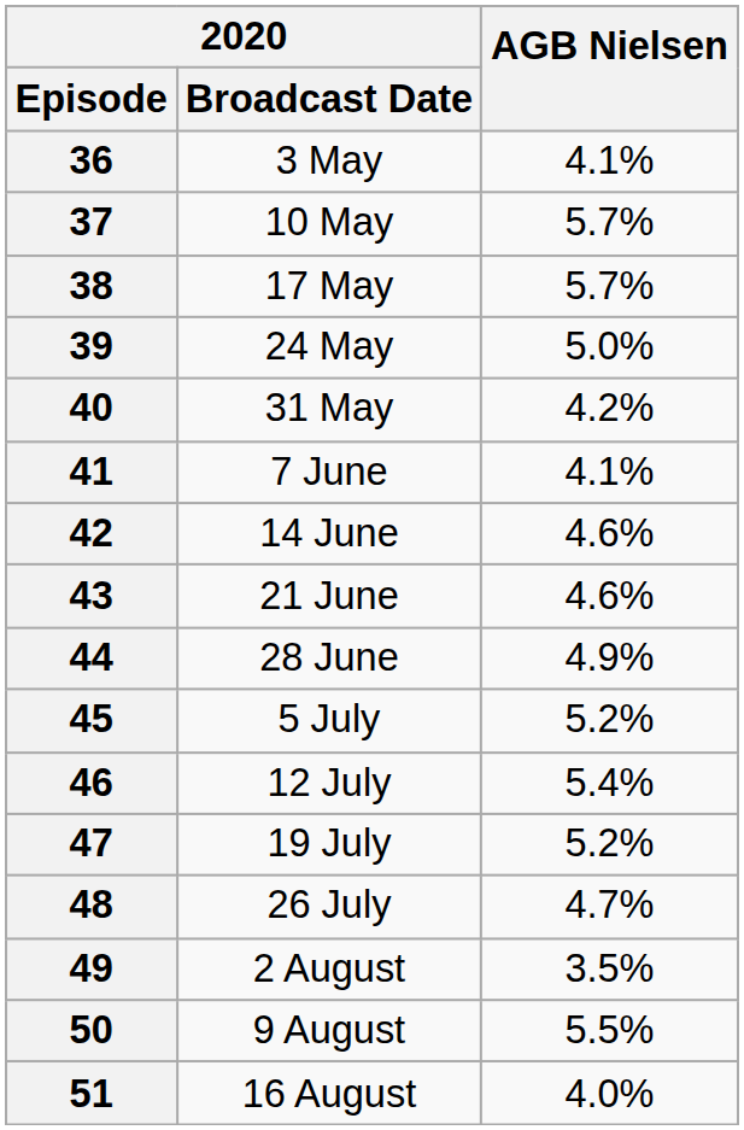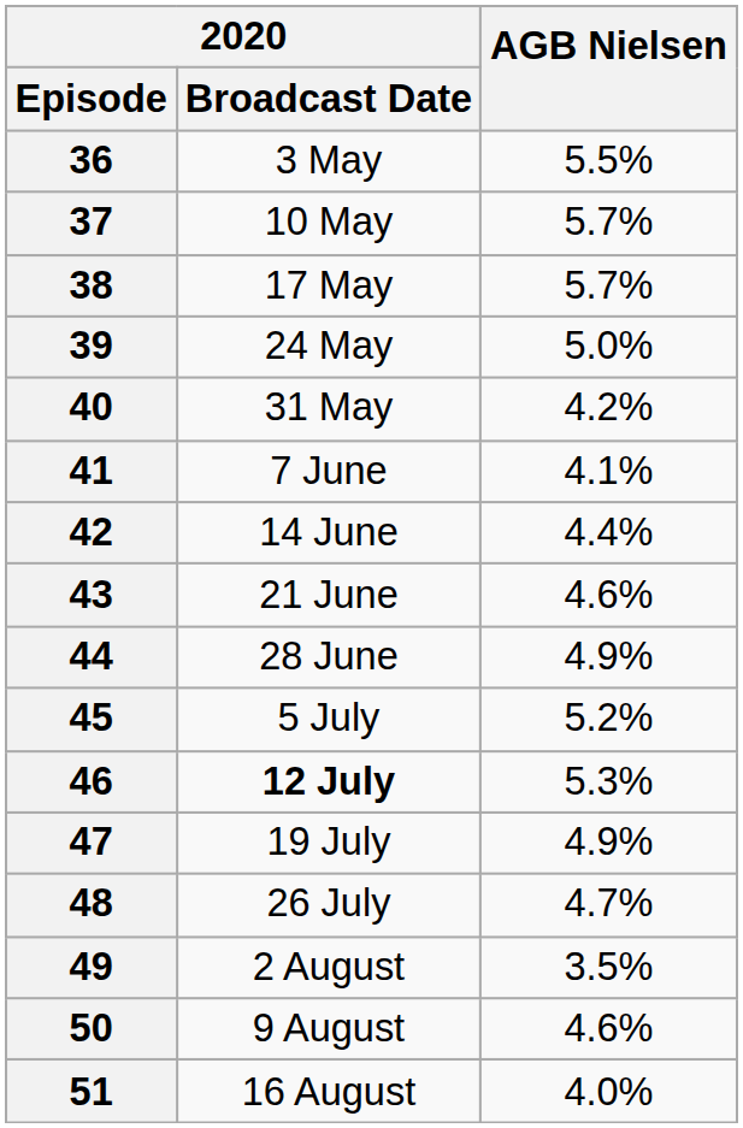 <table class=wikitable style=text-align:center>
 <tr>
 <th colspan=2>2020</th>
 <th rowspan=2>AGB Nielsen<br><br></th>
 </tr>
 <tr>
 <th>Episode</th>
 <th>Broadcast Date</th>
 </tr>
 <tr>
 <th>36</th>
 <td>3 May</td>
-<td>4.1%</td>
+<td>5.5%</td>
 </tr>
 <tr>
 <th>37</th>
 <td>10 May</td>
 <td>5.7%</td>
 </tr>
 <tr>
 <th>38</th>
 <td>17 May</td>
 <td>5.7%</td>
 </tr>
 <tr>
 <th>39</th>
 <td>24 May</td>
 <td>5.0%</td>
 </tr>
 <tr>
 <th>40</th>
 <td>31 May</td>
 <td>4.2%</td>
 </tr>
 <tr>
 <th>41</th>
 <td>7 June</td>
 <td>4.1%</td>
 </tr>
 <tr>
 <th>42</th>
 <td>14 June</td>
-<td>4.6%</td>
+<td>4.4%</td>
 </tr>
 <tr>
 <th>43</th>
 <td>21 June</td>
 <td>4.6%</td>
 </tr>
 <tr>
 <th>44</th>
 <td>28 June</td>
 <td>4.9%</td>
 </tr>
 <tr>
 <th>45</th>
 <td>5 July</td>
 <td>5.2%</td>
 </tr>
 <tr>
 <th>46</th>
-<td>12 July</td>
-<td>5.4%</td>
+<td><strong>12 July</strong></td>
+<td>5.3%</td>
 </tr>
 <tr>
 <th>47</th>
 <td>19 July</td>
-<td>5.2%</td>
+<td>4.9%</td>
 </tr>
 <tr>
 <th>48</th>
 <td>26 July</td>
 <td>4.7%</td>
 </tr>
 <tr>
 <th>49</th>
 <td>2 August</td>
 <td>3.5%</td>
 </tr>
 <tr>
 <th>50</th>
 <td>9 August</td>
-<td>5.5%</td>
+<td>4.6%</td>
 </tr>
 <tr>
 <th>51</th>
 <td>16 August</td>
 <td>4.0%</td>
 </tr>
 <tr>
 </tr>
 </table>
